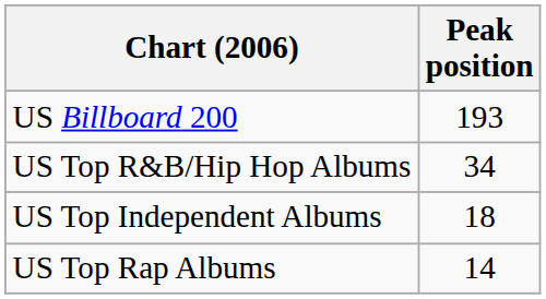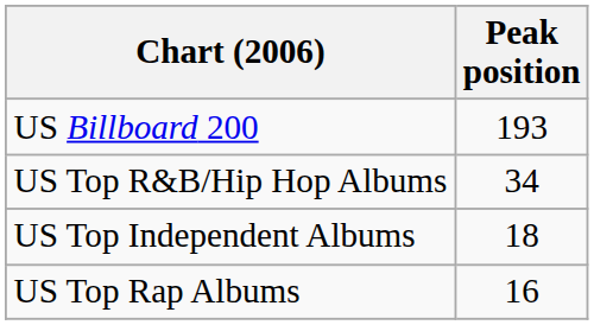 <table class="wikitable sortable">
 <tr>
 <th>Chart (2006)</th>
 <th>Peak<br>position</th>
 </tr>
 <tr>
 <td>US <a href='#'><em>Billboard</em> 200</a></td>
 <td align="center">193</td>
 </tr>
 <tr>
 <td>US Top R&B/Hip Hop Albums</td>
 <td align="center">34</td>
 </tr>
 <tr>
 <td>US Top Independent Albums</td>
 <td align="center">18</td>
 </tr>
 <tr>
 <td>US Top Rap Albums</td>
-<td align="center">14</td>
+<td align="center">16</td>
 </tr>
 </table>
